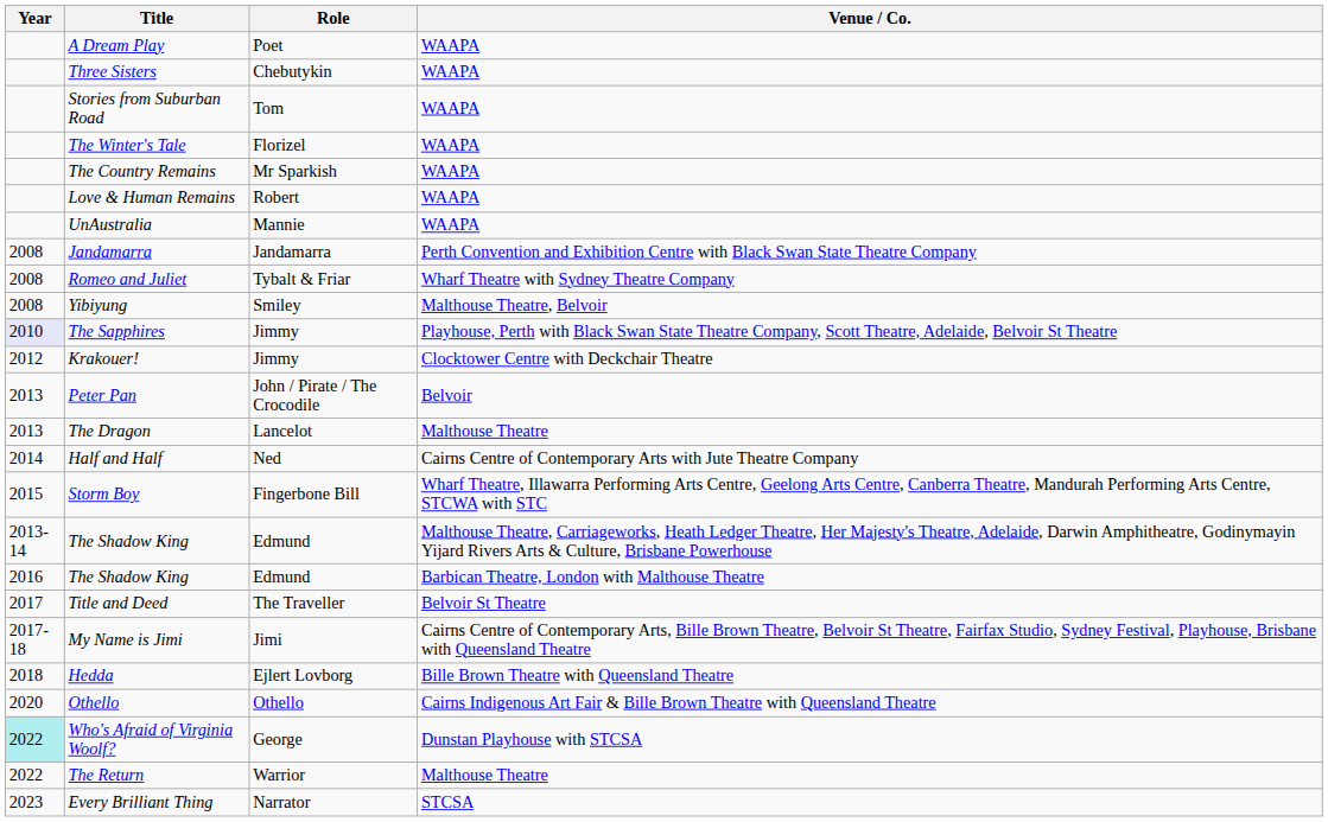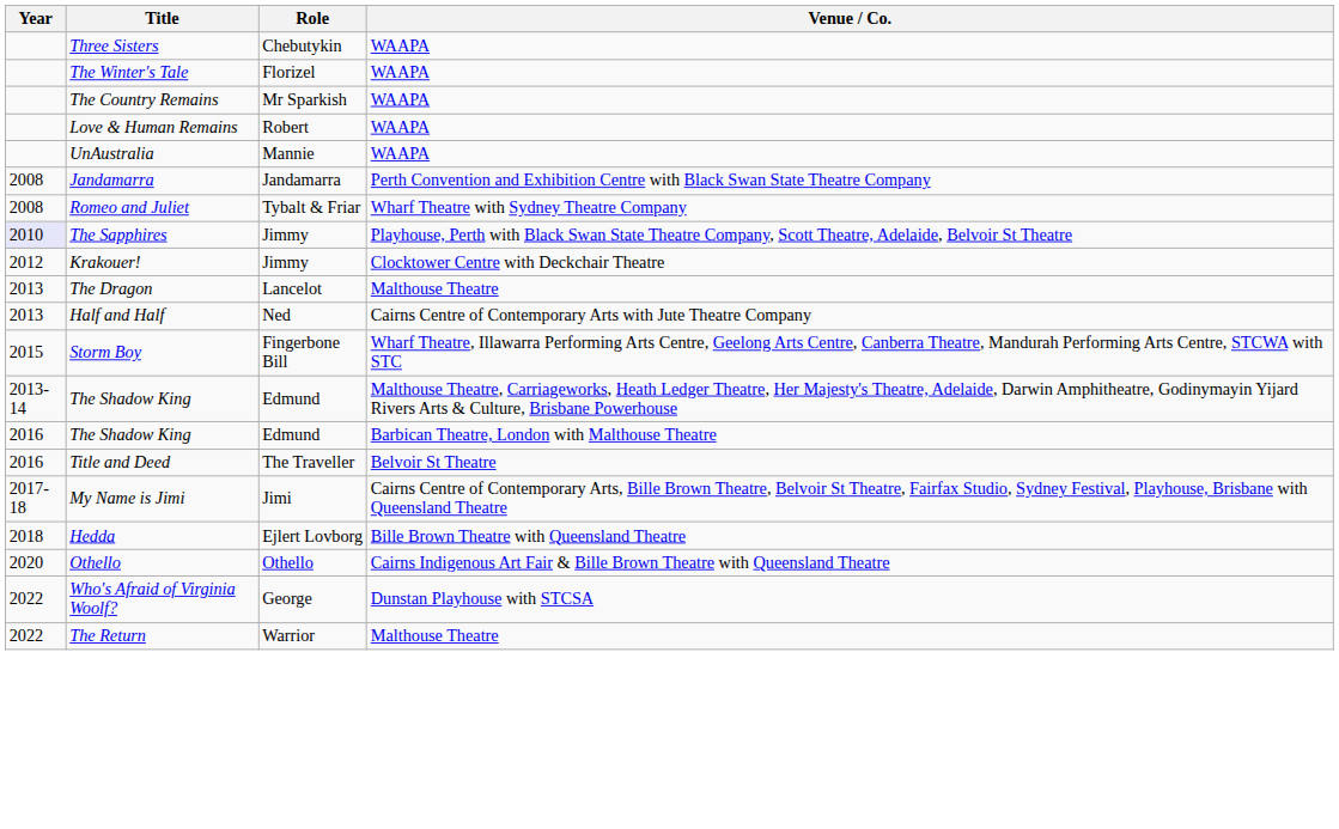 <table class="wikitable">
 <tr>
 <th>Year</th>
 <th>Title</th>
 <th>Role</th>
 <th>Venue / Co.</th>
 </tr>
 <tr>
 <td></td>
-<td><em><a href='#'>A Dream Play</a></em></td>
-<td>Poet</td>
-<td><a href='#'>WAAPA</a></td>
-</tr>
-<tr>
-<td></td>
 <td><em><a href='#'>Three Sisters</a></em></td>
 <td>Chebutykin</td>
-<td><a href='#'>WAAPA</a></td>
-</tr>
-<tr>
-<td></td>
-<td><em>Stories from Suburban Road</em></td>
-<td>Tom</td>
 <td><a href='#'>WAAPA</a></td>
 </tr>
 <tr>
 <td></td>
 <td><em><a href='#'>The Winter's Tale</a></em></td>
 <td>Florizel</td>
 <td><a href='#'>WAAPA</a></td>
 </tr>
 <tr>
 <td></td>
 <td><em>The Country Remains</em></td>
 <td>Mr Sparkish</td>
 <td><a href='#'>WAAPA</a></td>
 </tr>
 <tr>
 <td></td>
 <td><em>Love & Human Remains</em></td>
 <td>Robert</td>
 <td><a href='#'>WAAPA</a></td>
 </tr>
 <tr>
 <td></td>
 <td><em>UnAustralia</em></td>
 <td>Mannie</td>
 <td><a href='#'>WAAPA</a></td>
 </tr>
 <tr>
 <td>2008</td>
 <td><em><a href='#'>Jandamarra</a></em></td>
 <td>Jandamarra</td>
 <td><a href='#'>Perth Convention and Exhibition Centre</a> with <a href='#'>Black Swan State Theatre Company</a></td>
 </tr>
 <tr>
 <td>2008</td>
 <td><em><a href='#'>Romeo and Juliet</a></em></td>
 <td>Tybalt & Friar</td>
 <td><a href='#'>Wharf Theatre</a> with <a href='#'>Sydney Theatre Company</a></td>
 </tr>
 <tr>
-<td>2008</td>
-<td><em>Yibiyung</em></td>
-<td>Smiley</td>
-<td><a href='#'>Malthouse Theatre</a>, <a href='#'>Belvoir</a></td>
-</tr>
-<tr>
 <td style="background: lavender;">2010</td>
 <td><em><a href='#'>The Sapphires</a></em></td>
 <td>Jimmy</td>
 <td><a href='#'>Playhouse, Perth</a> with <a href='#'>Black Swan State Theatre Company</a>, <a href='#'>Scott Theatre, Adelaide</a>, <a href='#'>Belvoir St Theatre</a></td>
 </tr>
 <tr>
 <td>2012</td>
 <td><em>Krakouer!</em></td>
 <td>Jimmy</td>
 <td><a href='#'>Clocktower Centre</a> with Deckchair Theatre</td>
 </tr>
 <tr>
 <td>2013</td>
-<td><em><a href='#'>Peter Pan</a></em></td>
-<td>John / Pirate / The Crocodile</td>
-<td><a href='#'>Belvoir</a></td>
-</tr>
-<tr>
-<td>2013</td>
 <td><em>The Dragon</em></td>
 <td>Lancelot</td>
 <td><a href='#'>Malthouse Theatre</a></td>
 </tr>
 <tr>
-<td>2014</td>
+<td>2013</td>
 <td><em>Half and Half</em></td>
 <td>Ned</td>
 <td>Cairns Centre of Contemporary Arts with Jute Theatre Company</td>
 </tr>
 <tr>
 <td>2015</td>
 <td><em><a href='#'>Storm Boy</a></em></td>
 <td>Fingerbone Bill</td>
 <td><a href='#'>Wharf Theatre</a>, Illawarra Performing Arts Centre, <a href='#'>Geelong Arts Centre</a>, <a href='#'>Canberra Theatre</a>, Mandurah Performing Arts Centre, <a href='#'>STCWA</a> with <a href='#'>STC</a></td>
 </tr>
 <tr>
 <td>2013-14</td>
 <td><em>The Shadow King</em></td>
 <td>Edmund</td>
 <td><a href='#'>Malthouse Theatre</a>, <a href='#'>Carriageworks</a>, <a href='#'>Heath Ledger Theatre</a>, <a href='#'>Her Majesty's Theatre, Adelaide</a>, Darwin Amphitheatre, Godinymayin Yijard Rivers Arts & Culture, <a href='#'>Brisbane Powerhouse</a></td>
 </tr>
 <tr>
 <td>2016</td>
 <td><em>The Shadow King</em></td>
 <td>Edmund</td>
 <td><a href='#'>Barbican Theatre, London</a> with <a href='#'>Malthouse Theatre</a></td>
 </tr>
 <tr>
-<td>2017</td>
+<td>2016</td>
 <td><em>Title and Deed</em></td>
 <td>The Traveller</td>
 <td><a href='#'>Belvoir St Theatre</a></td>
 </tr>
 <tr>
 <td>2017-18</td>
 <td><em>My Name is Jimi</em></td>
 <td>Jimi</td>
 <td>Cairns Centre of Contemporary Arts, <a href='#'>Bille Brown Theatre</a>, <a href='#'>Belvoir St Theatre</a>, <a href='#'>Fairfax Studio</a>, <a href='#'>Sydney Festival</a>, <a href='#'>Playhouse, Brisbane</a> with <a href='#'>Queensland Theatre</a></td>
 </tr>
 <tr>
 <td>2018</td>
 <td><em><a href='#'>Hedda</a></em></td>
 <td>Ejlert Lovborg</td>
 <td><a href='#'>Bille Brown Theatre</a> with <a href='#'>Queensland Theatre</a></td>
 </tr>
 <tr>
 <td>2020</td>
 <td><em><a href='#'>Othello</a></em></td>
 <td><a href='#'>Othello</a></td>
 <td><a href='#'>Cairns Indigenous Art Fair</a> & <a href='#'>Bille Brown Theatre</a> with <a href='#'>Queensland Theatre</a></td>
 </tr>
 <tr>
-<td style="background: paleturquoise;">2022</td>
+<td>2022</td>
 <td><em><a href='#'>Who's Afraid of Virginia Woolf?</a></em></td>
 <td>George</td>
 <td><a href='#'>Dunstan Playhouse</a> with <a href='#'>STCSA</a></td>
 </tr>
 <tr>
 <td>2022</td>
 <td><em><a href='#'>The Return</a></em></td>
 <td>Warrior</td>
 <td><a href='#'>Malthouse Theatre</a></td>
 </tr>
-<tr>
-<td>2023</td>
-<td><em>Every Brilliant Thing</em></td>
-<td>Narrator</td>
-<td><a href='#'>STCSA</a></td>
-</tr>
 </table>
